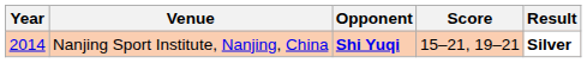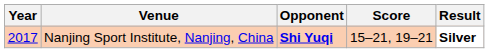 <table class="sortable wikitable" style="font-size: 90%;">
 <tr>
 <th>Year</th>
 <th>Venue</th>
 <th>Opponent</th>
 <th>Score</th>
 <th>Result</th>
 </tr>
 <tr style="background:#FBCEB1">
-<td align="center"><a href='#'>2014</a></td>
+<td align="center"><a href='#'>2017</a></td>
 <td align="left">Nanjing Sport Institute, <a href='#'>Nanjing</a>, <a href='#'>China</a></td>
 <td align="left"><strong> <a href='#'>Shi Yuqi</a></strong></td>
 <td align="left">15–21, 19–21</td>
 <td style="text-align:left; background:white"> <strong>Silver</strong></td>
 </tr>
 </table>
